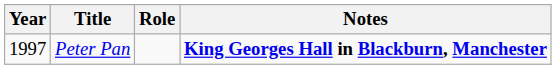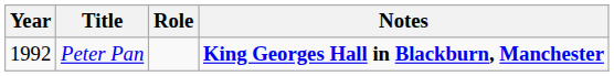 <table class=wikitable>
 <tr>
 <th>Year</th>
 <th>Title</th>
 <th>Role</th>
 <th>Notes</th>
 </tr>
 <tr>
-<td>1997</td>
+<td>1992</td>
 <td><em><a href='#'>Peter Pan</a></em></td>
 <td></td>
 <td><strong><a href='#'>King Georges Hall</a> in <a href='#'>Blackburn</a>, <a href='#'>Manchester</a></strong></td>
 </tr>
 </table>
